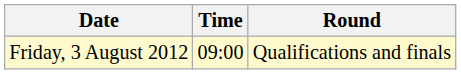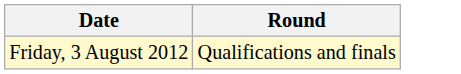 <table class="wikitable">
 <tr>
 <th>Date</th>
-<th>Time</th>
 <th>Round</th>
 </tr>
 <tr>
 <td style=background:lemonchiffon>Friday, 3 August 2012</td>
-<td style=background:lemonchiffon>09:00</td>
 <td style=background:lemonchiffon>Qualifications and finals</td>
 </tr>
 </table>
